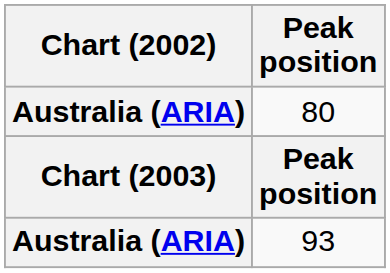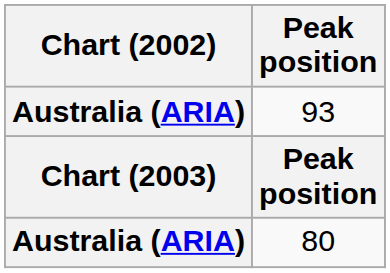 <table class="wikitable plainrowheaders" style="text-align:center">
 <tr>
 <th scope="col">Chart (2002)</th>
 <th scope="col">Peak<br>position</th>
 </tr>
 <tr>
 <th scope="row">Australia (<a href='#'>ARIA</a>)</th>
-<td>80</td>
+<td>93</td>
 </tr>
 <tr>
 <th scope="col">Chart (2003)</th>
 <th scope="col">Peak<br>position</th>
 </tr>
 <tr>
 <th scope="row">Australia (<a href='#'>ARIA</a>)</th>
-<td>93</td>
+<td>80</td>
 </tr>
 </table>
